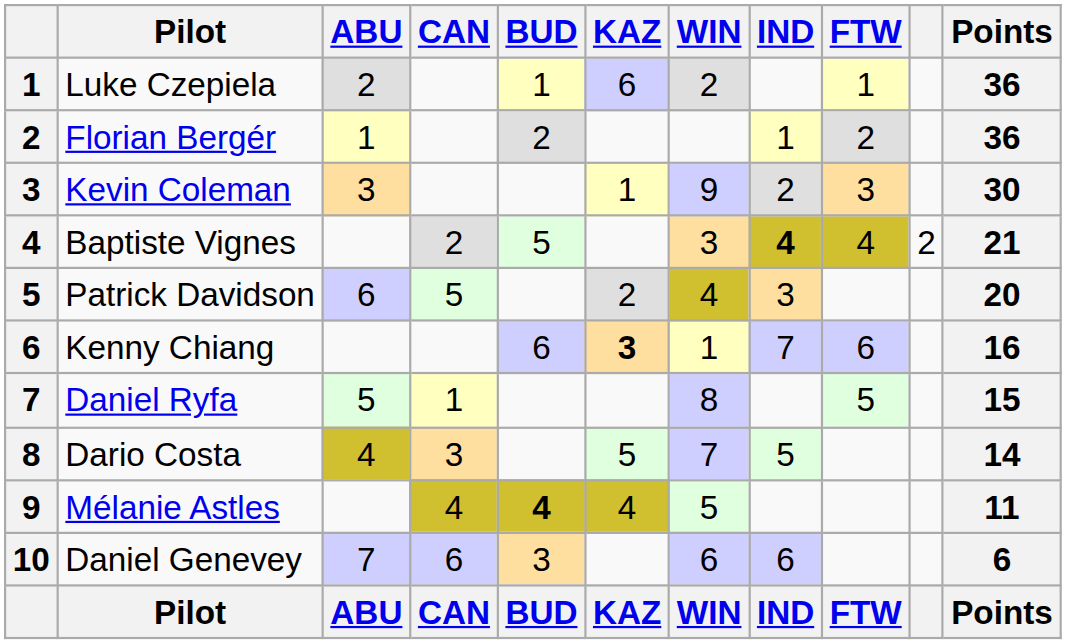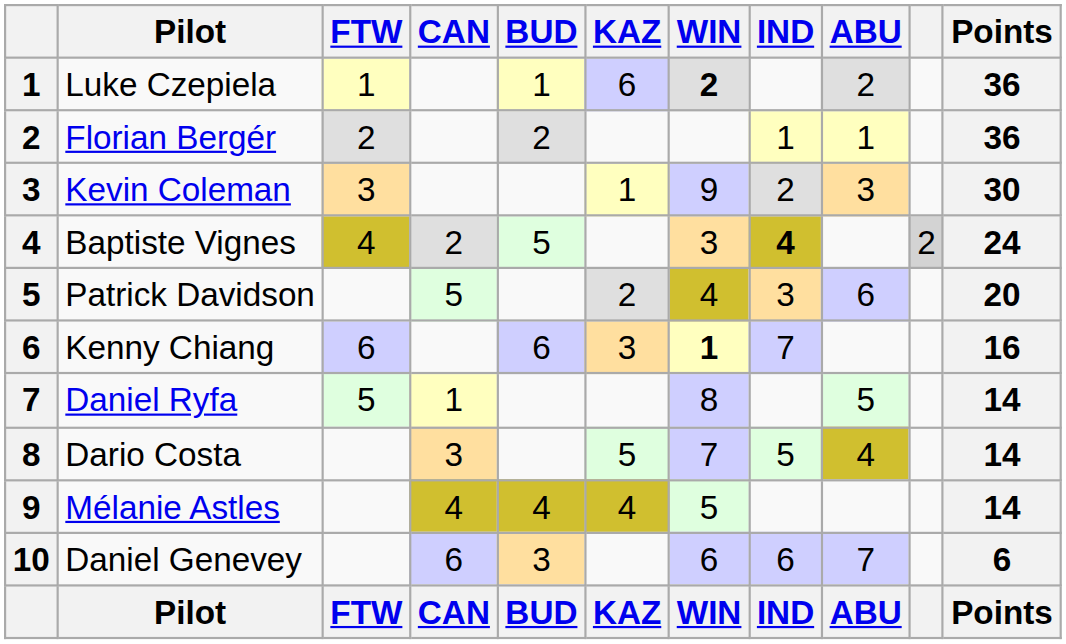 <table class="wikitable" style="font-size:95%; text-align:center">
 <tr>
 <th></th>
 <th>Pilot</th>
-<th><a href='#'>ABU</a><br></th>
+<th><a href='#'>FTW</a><br></th>
 <th><a href='#'>CAN</a><br></th>
 <th><a href='#'>BUD</a><br></th>
 <th><a href='#'>KAZ</a><br></th>
 <th><a href='#'>WIN</a><br></th>
 <th><a href='#'>IND</a><br></th>
-<th><a href='#'>FTW</a><br></th>
+<th><a href='#'>ABU</a><br></th>
 <th></th>
 <th>Points</th>
 </tr>
 <tr>
 <th>1</th>
 <td style="text-align: left;"> Luke Czepiela</td>
-<td style="background-color:#dfdfdf;">2</td>
+<td style="background-color:#ffffbf;">1</td>
 <td></td>
 <td style="background-color:#ffffbf;">1</td>
 <td style="background-color:#CFCFFF;">6</td>
+<td style="background-color:#dfdfdf;"><strong>2</strong></td>
+<td></td>
 <td style="background-color:#dfdfdf;">2</td>
-<td></td>
-<td style="background-color:#ffffbf;">1</td>
 <td></td>
 <th>36</th>
 </tr>
 <tr>
 <th>2</th>
 <td style="text-align: left;"> <a href='#'>Florian Bergér</a></td>
-<td style="background-color:#ffffbf;">1</td>
+<td style="background-color:#dfdfdf;">2</td>
 <td></td>
 <td style="background-color:#dfdfdf;">2</td>
 <td></td>
 <td></td>
 <td style="background-color:#ffffbf;">1</td>
-<td style="background-color:#dfdfdf;">2</td>
+<td style="background-color:#ffffbf;">1</td>
 <td></td>
 <th>36</th>
 </tr>
 <tr>
 <th>3</th>
 <td style="text-align: left;"> <a href='#'>Kevin Coleman</a></td>
 <td style="background-color:#ffdf9f;">3</td>
 <td></td>
 <td></td>
 <td style="background-color:#ffffbf;">1</td>
 <td style="background-color:#CFCFFF;">9</td>
 <td style="background-color:#dfdfdf;">2</td>
 <td style="background-color:#ffdf9f;">3</td>
 <td></td>
 <th>30</th>
 </tr>
 <tr>
 <th>4</th>
 <td style="text-align: left;"> Baptiste Vignes</td>
-<td></td>
+<td style="background-color:#d0bf2f;">4</td>
 <td style="background-color:#dfdfdf;">2</td>
 <td style="background-color:#dfffdf;">5</td>
 <td></td>
 <td style="background-color:#ffdf9f;">3</td>
 <td style="background-color:#d0bf2f;"><strong>4</strong></td>
-<td style="background-color:#d0bf2f;">4</td>
-<td>2</td>
-<th>21</th>
+<td></td>
+<td style="background: lightgrey;">2</td>
+<th>24</th>
 </tr>
 <tr>
 <th>5</th>
 <td style="text-align: left;"> Patrick Davidson</td>
-<td style="background-color:#CFCFFF;">6</td>
+<td></td>
 <td style="background-color:#dfffdf;">5</td>
 <td></td>
 <td style="background-color:#dfdfdf;">2</td>
 <td style="background-color:#d0bf2f;">4</td>
 <td style="background-color:#ffdf9f;">3</td>
-<td></td>
+<td style="background-color:#CFCFFF;">6</td>
 <td></td>
 <th>20</th>
 </tr>
 <tr>
 <th>6</th>
 <td style="text-align: left;"> Kenny Chiang</td>
-<td></td>
+<td style="background-color:#CFCFFF;">6</td>
 <td></td>
 <td style="background-color:#CFCFFF;">6</td>
-<td style="background-color:#ffdf9f;"><strong>3</strong></td>
-<td style="background-color:#ffffbf;">1</td>
+<td style="background-color:#ffdf9f;">3</td>
+<td style="background-color:#ffffbf;"><strong>1</strong></td>
 <td style="background-color:#CFCFFF;">7</td>
-<td style="background-color:#CFCFFF;">6</td>
+<td></td>
 <td></td>
 <th>16</th>
 </tr>
 <tr>
 <th>7</th>
 <td style="text-align: left;"> <a href='#'>Daniel Ryfa</a></td>
 <td style="background-color:#dfffdf;">5</td>
 <td style="background-color:#ffffbf;">1</td>
 <td></td>
 <td></td>
 <td style="background-color:#CFCFFF;">8</td>
 <td></td>
 <td style="background-color:#dfffdf;">5</td>
 <td></td>
-<th>15</th>
+<th>14</th>
 </tr>
 <tr>
 <th>8</th>
 <td style="text-align: left;"> Dario Costa</td>
-<td style="background-color:#d0bf2f;">4</td>
+<td></td>
 <td style="background-color:#ffdf9f;">3</td>
 <td></td>
 <td style="background-color:#dfffdf;">5</td>
 <td style="background-color:#CFCFFF;">7</td>
 <td style="background-color:#dfffdf;">5</td>
-<td></td>
+<td style="background-color:#d0bf2f;">4</td>
 <td></td>
 <th>14</th>
 </tr>
 <tr>
 <th>9</th>
 <td style="text-align: left;"> <a href='#'>Mélanie Astles</a></td>
 <td></td>
 <td style="background-color:#d0bf2f;">4</td>
-<td style="background-color:#d0bf2f;"><strong>4</strong></td>
+<td style="background-color:#d0bf2f;">4</td>
 <td style="background-color:#d0bf2f;">4</td>
 <td style="background-color:#dfffdf;">5</td>
 <td></td>
 <td></td>
 <td></td>
-<th>11</th>
+<th>14</th>
 </tr>
 <tr>
 <th>10</th>
 <td style="text-align: left;"> Daniel Genevey</td>
-<td style="background-color:#CFCFFF;">7</td>
+<td></td>
 <td style="background-color:#CFCFFF;">6</td>
 <td style="background-color:#ffdf9f;">3</td>
 <td></td>
 <td style="background-color:#CFCFFF;">6</td>
 <td style="background-color:#CFCFFF;">6</td>
-<td></td>
+<td style="background-color:#CFCFFF;">7</td>
 <td></td>
 <th>6</th>
 </tr>
 <tr>
 <th></th>
 <th>Pilot</th>
-<th><a href='#'>ABU</a><br></th>
+<th><a href='#'>FTW</a><br></th>
 <th><a href='#'>CAN</a><br></th>
 <th><a href='#'>BUD</a><br></th>
 <th><a href='#'>KAZ</a><br></th>
 <th><a href='#'>WIN</a><br></th>
 <th><a href='#'>IND</a><br></th>
-<th><a href='#'>FTW</a><br></th>
+<th><a href='#'>ABU</a><br></th>
 <th></th>
 <th>Points</th>
 </tr>
 </table>
